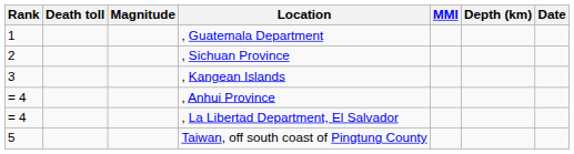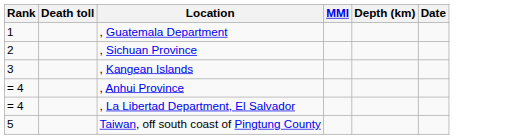 <table class="sortable wikitable" style="font-size:100%;">
 <tr>
 <th>Rank</th>
 <th>Death toll</th>
-<th>Magnitude</th>
 <th>Location</th>
 <th><a href='#'>MMI</a></th>
 <th>Depth (km)</th>
 <th>Date</th>
 </tr>
 <tr>
 <td>1</td>
-<td></td>
 <td></td>
 <td>, <a href='#'>Guatemala Department</a></td>
 <td></td>
 <td></td>
 <td></td>
 </tr>
 <tr>
 <td>2</td>
 <td></td>
-<td></td>
 <td>, <a href='#'>Sichuan Province</a></td>
 <td></td>
 <td></td>
 <td></td>
 </tr>
 <tr>
 <td>3</td>
-<td></td>
 <td></td>
 <td>, <a href='#'>Kangean Islands</a></td>
 <td></td>
 <td></td>
 <td></td>
 </tr>
 <tr>
 <td>= 4</td>
 <td></td>
-<td></td>
 <td>, <a href='#'>Anhui Province</a></td>
 <td></td>
 <td></td>
 <td></td>
 </tr>
 <tr>
 <td>= 4</td>
-<td></td>
 <td></td>
 <td>, <a href='#'>La Libertad Department, El Salvador</a></td>
 <td></td>
 <td></td>
 <td></td>
 </tr>
 <tr>
 <td>5</td>
 <td></td>
-<td></td>
 <td> <a href='#'>Taiwan</a>, off south coast of <a href='#'>Pingtung County</a></td>
 <td></td>
 <td></td>
 <td></td>
 </tr>
 </table>
